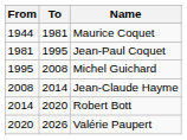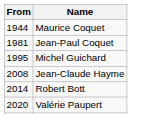 <table class="wikitable">
 <tr>
 <th>From</th>
-<th>To</th>
 <th>Name</th>
 </tr>
 <tr>
 <td>1944</td>
-<td>1981</td>
 <td>Maurice Coquet</td>
 </tr>
 <tr>
 <td>1981</td>
-<td>1995</td>
 <td>Jean-Paul Coquet</td>
 </tr>
 <tr>
 <td>1995</td>
-<td>2008</td>
 <td>Michel Guichard</td>
 </tr>
 <tr>
 <td>2008</td>
-<td>2014</td>
 <td>Jean-Claude Hayme</td>
 </tr>
 <tr>
 <td>2014</td>
-<td>2020</td>
 <td>Robert Bott</td>
 </tr>
 <tr>
 <td>2020</td>
-<td>2026</td>
 <td>Valérie Paupert</td>
 </tr>
 </table>
